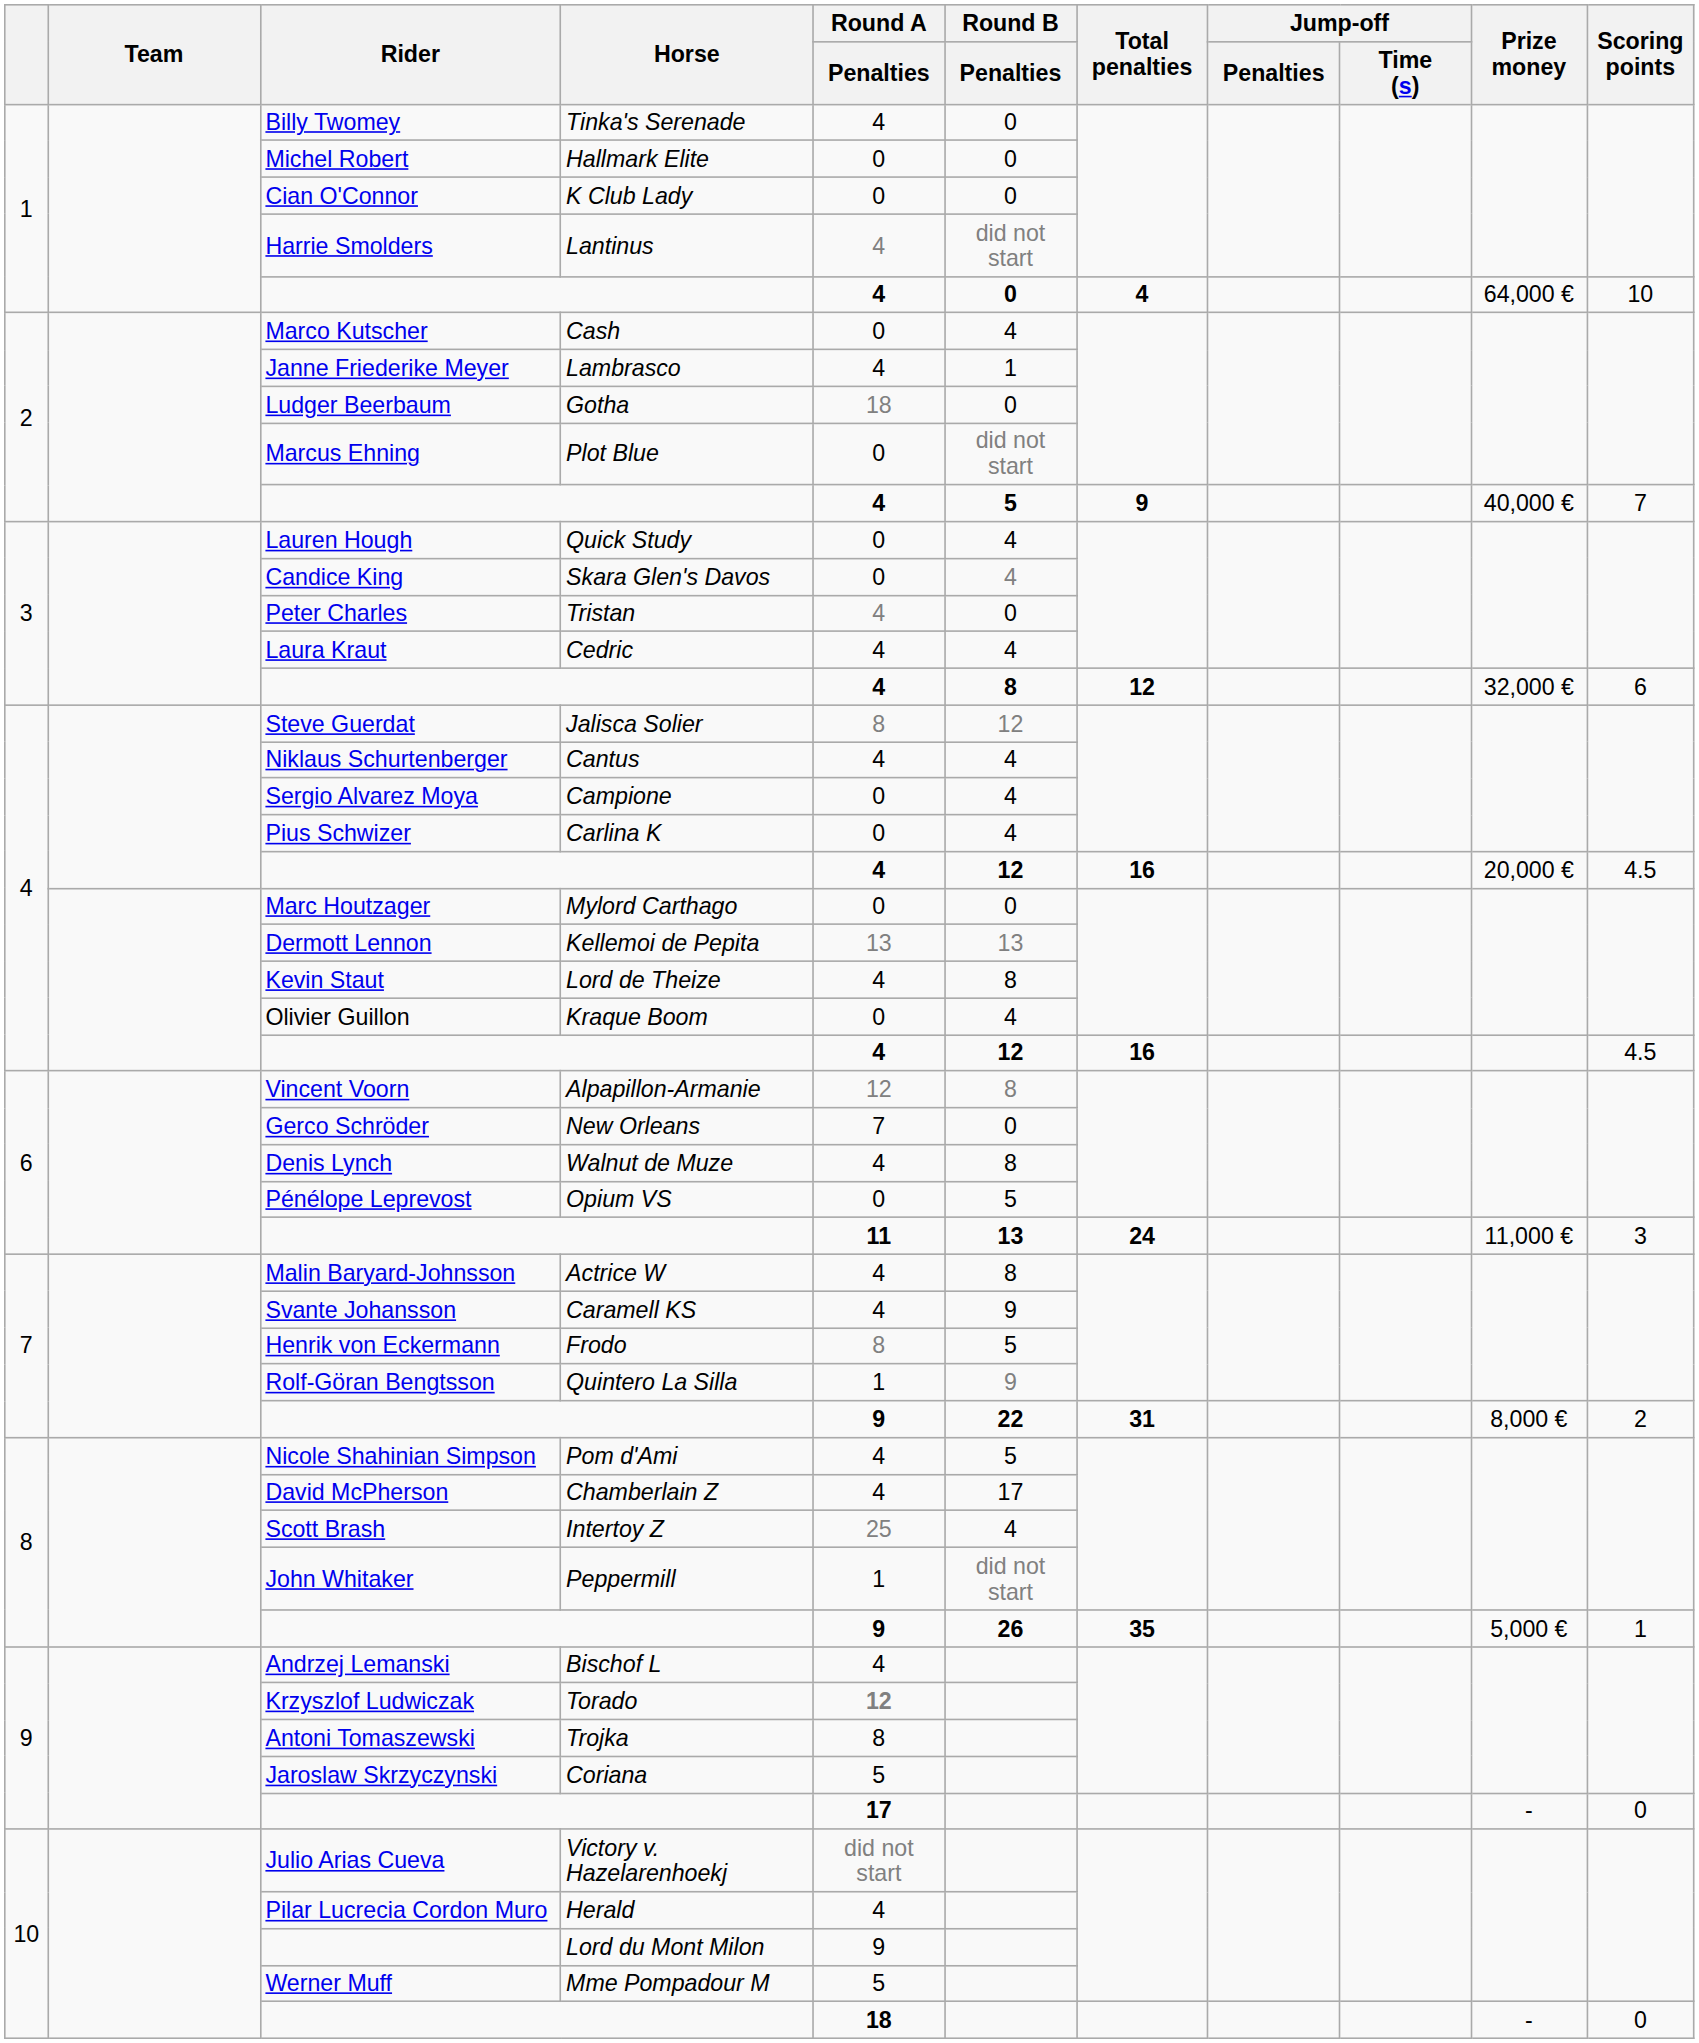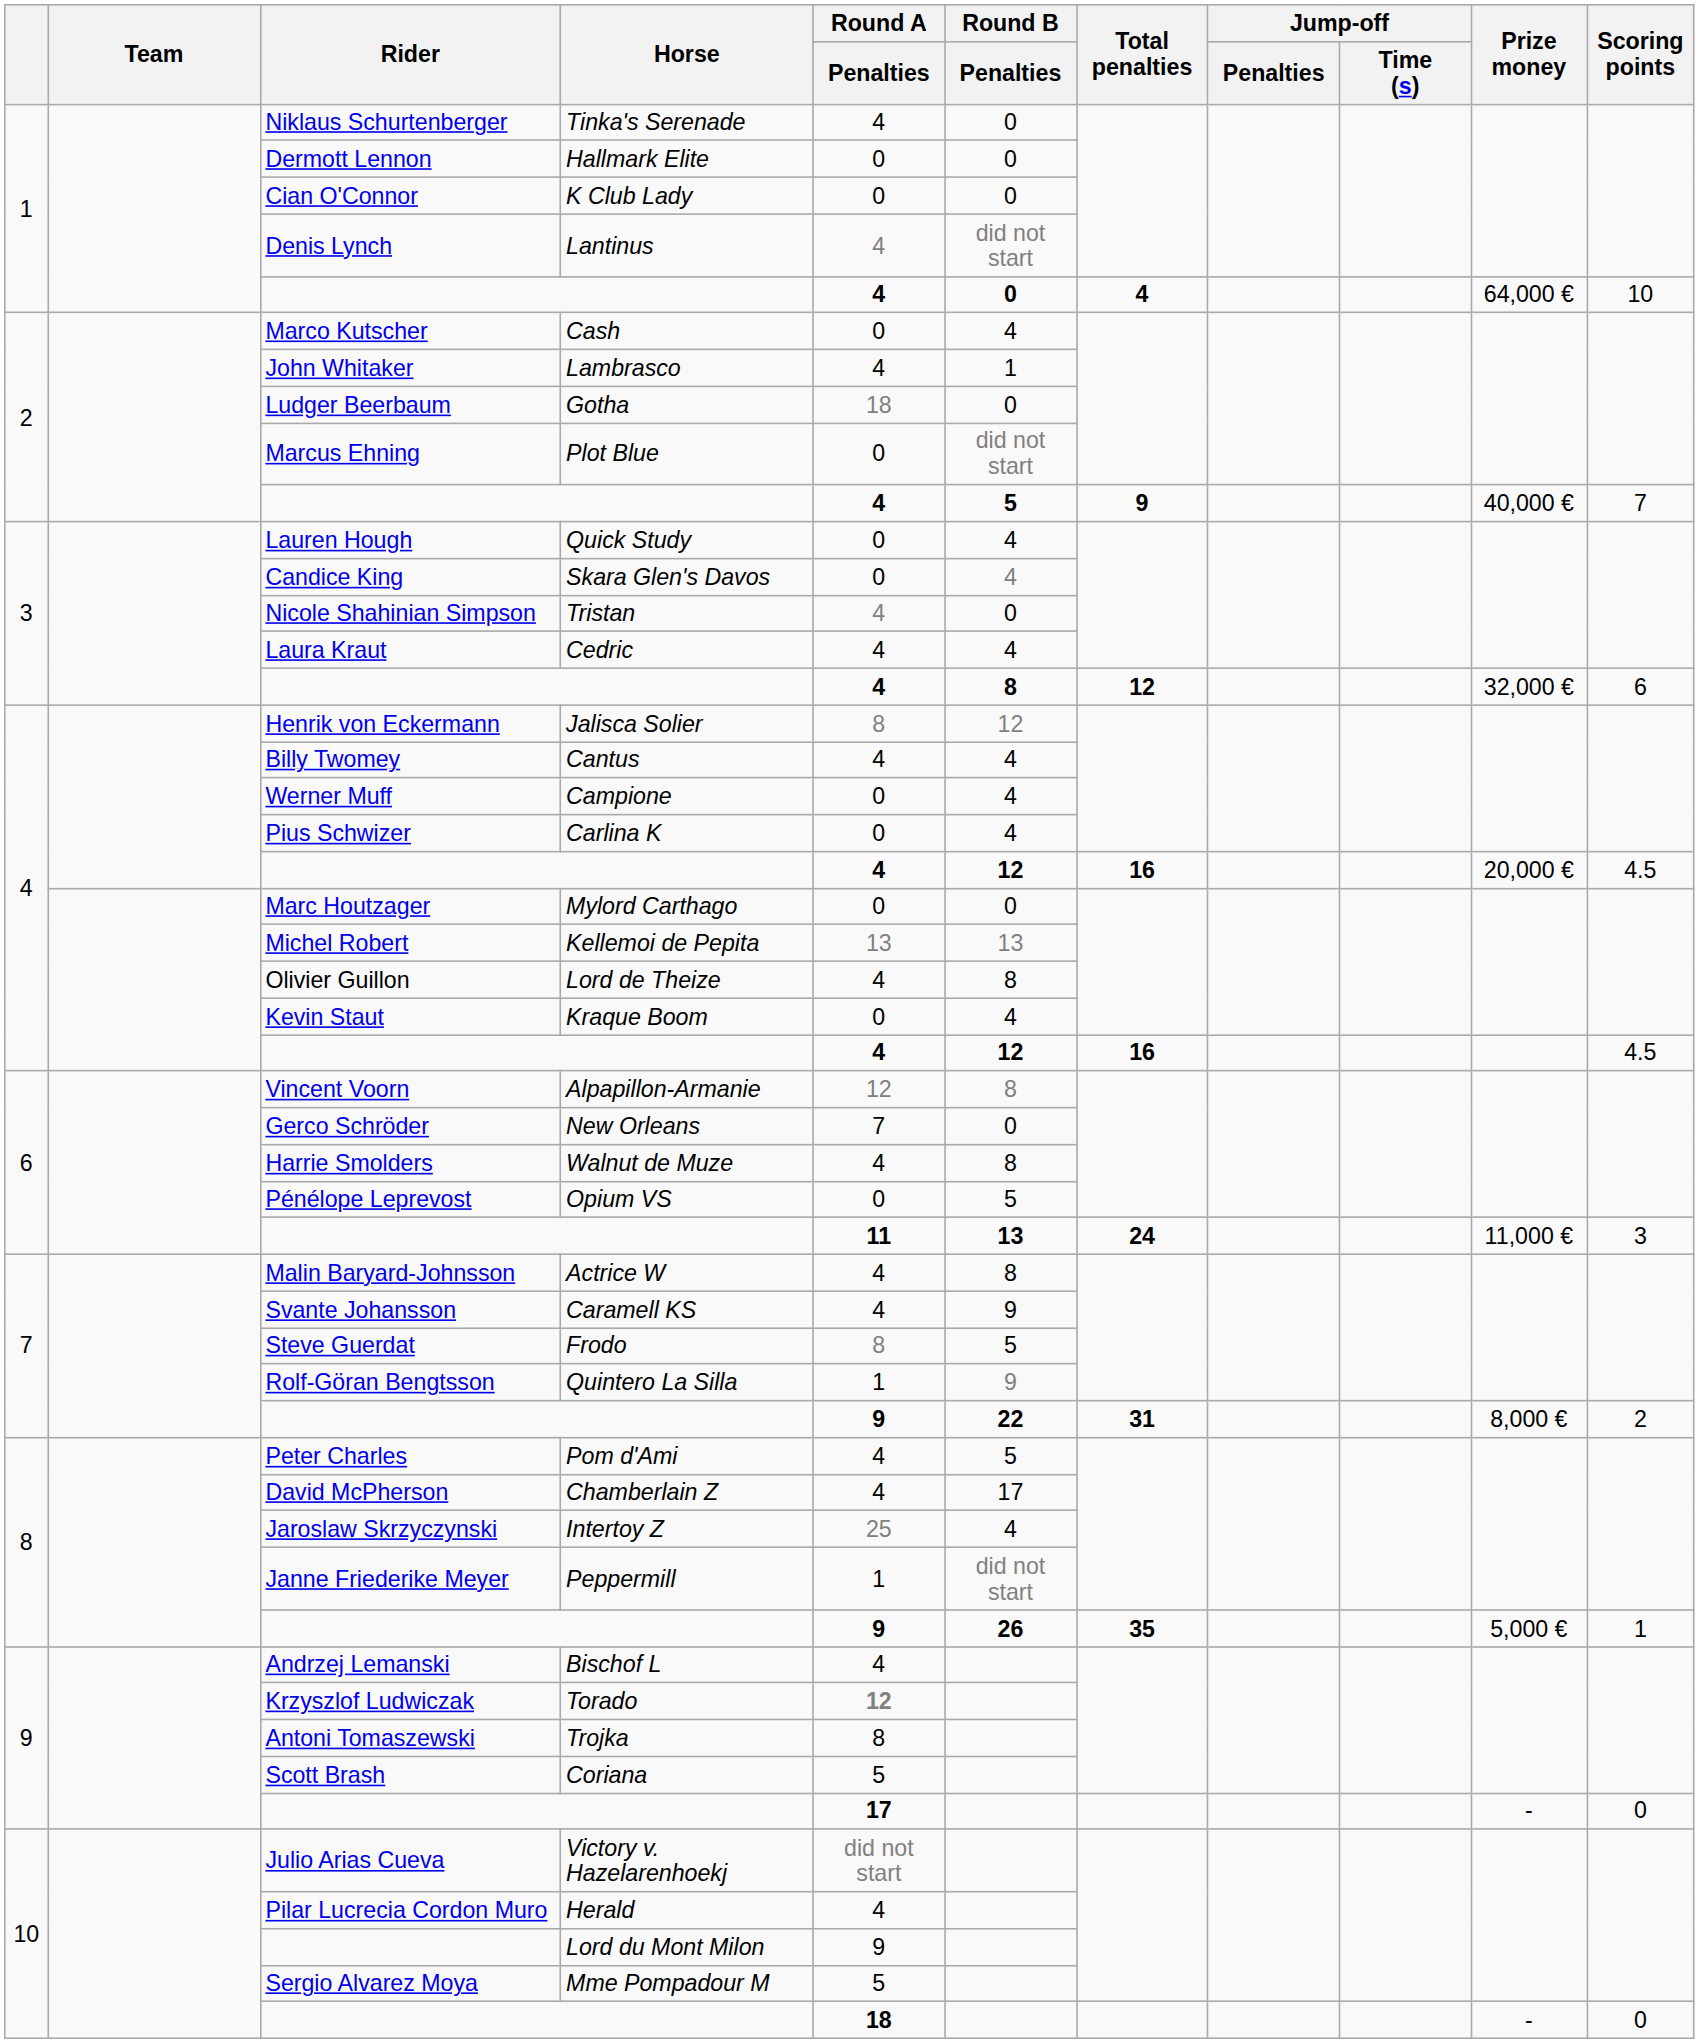 <table class="wikitable" style="font-size: 90%">
 <tr>
 <th rowspan="2" style="width:20px;"></th>
 <th rowspan="2" style="width:125px;">Team</th>
 <th rowspan="2" style="width:180px;">Rider</th>
 <th rowspan="2" style="width:150px;">Horse</th>
 <th>Round A</th>
 <th>Round B</th>
 <th rowspan="2" style="width:75px;">Total penalties</th>
 <th colspan=2>Jump-off</th>
 <th rowspan="2" style="width:65px;">Prize<br>money</th>
 <th rowspan="2" style="width:60px;">Scoring<br>points</th>
 </tr>
 <tr>
 <th width=75>Penalties</th>
 <th width=75>Penalties</th>
 <th width=75>Penalties</th>
 <th width=75>Time<br>(<a href='#'>s</a>)</th>
 </tr>
 <tr>
 <td rowspan="5" style="text-align:center;">1</td>
 <td rowspan=5></td>
-<td><a href='#'>Billy Twomey</a></td>
+<td><a href='#'>Niklaus Schurtenberger</a></td>
 <td><em>Tinka's Serenade</em></td>
 <td align=center>4</td>
 <td align=center>0</td>
 <td rowspan=4></td>
 <td rowspan=4></td>
 <td rowspan=4></td>
 <td rowspan=4></td>
 <td rowspan=4></td>
 </tr>
 <tr>
-<td><a href='#'>Michel Robert</a></td>
+<td><a href='#'>Dermott Lennon</a></td>
 <td><em>Hallmark Elite</em></td>
 <td align=center>0</td>
 <td align=center>0</td>
 </tr>
 <tr>
 <td><a href='#'>Cian O'Connor</a></td>
 <td><em>K Club Lady</em></td>
 <td align=center>0</td>
 <td align=center>0</td>
 </tr>
 <tr>
-<td><a href='#'>Harrie Smolders</a></td>
+<td><a href='#'>Denis Lynch</a></td>
 <td><em>Lantinus</em></td>
 <td style="text-align:center; color:gray;">4</td>
 <td style="text-align:center; color:gray;">did not start</td>
 </tr>
 <tr>
 <td colspan=2></td>
 <td align=center><strong>4</strong></td>
 <td align=center><strong>0</strong></td>
 <td align=center><strong>4</strong></td>
 <td></td>
 <td></td>
 <td align=center>64,000 €</td>
 <td align=center>10</td>
 </tr>
 <tr>
 <td rowspan="5" style="text-align:center;">2</td>
 <td rowspan=5></td>
 <td><a href='#'>Marco Kutscher</a></td>
 <td><em>Cash</em></td>
 <td align=center>0</td>
 <td align=center>4</td>
 <td rowspan=4></td>
 <td rowspan=4></td>
 <td rowspan=4></td>
 <td rowspan=4></td>
 <td rowspan=4></td>
 </tr>
 <tr>
-<td><a href='#'>Janne Friederike Meyer</a></td>
+<td><a href='#'>John Whitaker</a></td>
 <td><em>Lambrasco</em></td>
 <td align=center>4</td>
 <td align=center>1</td>
 </tr>
 <tr>
 <td><a href='#'>Ludger Beerbaum</a></td>
 <td><em>Gotha</em></td>
 <td style="text-align:center; color:gray;">18</td>
 <td align=center>0</td>
 </tr>
 <tr>
 <td><a href='#'>Marcus Ehning</a></td>
 <td><em>Plot Blue</em></td>
 <td align=center>0</td>
 <td style="text-align:center; color:gray;">did not start</td>
 </tr>
 <tr>
 <td colspan=2></td>
 <td align=center><strong>4</strong></td>
 <td align=center><strong>5</strong></td>
 <td align=center><strong>9</strong></td>
 <td></td>
 <td></td>
 <td align=center>40,000 €</td>
 <td align=center>7</td>
 </tr>
 <tr>
 <td rowspan="5" style="text-align:center;">3</td>
 <td rowspan=5></td>
 <td><a href='#'>Lauren Hough</a></td>
 <td><em>Quick Study</em></td>
 <td align=center>0</td>
 <td align=center>4</td>
 <td rowspan=4></td>
 <td rowspan=4></td>
 <td rowspan=4></td>
 <td rowspan=4></td>
 <td rowspan=4></td>
 </tr>
 <tr>
 <td><a href='#'>Candice King</a></td>
 <td><em>Skara Glen's Davos</em></td>
 <td align=center>0</td>
 <td style="text-align:center; color:gray;">4</td>
 </tr>
 <tr>
-<td><a href='#'>Peter Charles</a></td>
+<td><a href='#'>Nicole Shahinian Simpson</a></td>
 <td><em>Tristan</em></td>
 <td style="text-align:center; color:gray;">4</td>
 <td align=center>0</td>
 </tr>
 <tr>
 <td><a href='#'>Laura Kraut</a></td>
 <td><em>Cedric</em></td>
 <td align=center>4</td>
 <td align=center>4</td>
 </tr>
 <tr>
 <td colspan=2></td>
 <td align=center><strong>4</strong></td>
 <td align=center><strong>8</strong></td>
 <td align=center><strong>12</strong></td>
 <td></td>
 <td></td>
 <td align=center>32,000 €</td>
 <td align=center>6</td>
 </tr>
 <tr>
 <td rowspan="10" style="text-align:center;">4</td>
 <td rowspan=5></td>
-<td><a href='#'>Steve Guerdat</a></td>
+<td><a href='#'>Henrik von Eckermann</a></td>
 <td><em>Jalisca Solier</em></td>
 <td style="text-align:center; color:gray;">8</td>
 <td style="text-align:center; color:gray;">12</td>
 <td rowspan=4></td>
 <td rowspan=4></td>
 <td rowspan=4></td>
 <td rowspan=4></td>
 <td rowspan=4></td>
 </tr>
 <tr>
-<td><a href='#'>Niklaus Schurtenberger</a></td>
+<td><a href='#'>Billy Twomey</a></td>
 <td><em>Cantus</em></td>
 <td align=center>4</td>
 <td align=center>4</td>
 </tr>
 <tr>
-<td><a href='#'>Sergio Alvarez Moya</a></td>
+<td><a href='#'>Werner Muff</a></td>
 <td><em>Campione</em></td>
 <td align=center>0</td>
 <td align=center>4</td>
 </tr>
 <tr>
 <td><a href='#'>Pius Schwizer</a></td>
 <td><em>Carlina K</em></td>
 <td align=center>0</td>
 <td align=center>4</td>
 </tr>
 <tr>
 <td colspan=2></td>
 <td align=center><strong>4</strong></td>
 <td align=center><strong>12</strong></td>
 <td align=center><strong>16</strong></td>
 <td></td>
 <td></td>
 <td align=center>20,000 €</td>
 <td align=center>4.5</td>
 </tr>
 <tr>
 <td rowspan=5></td>
 <td><a href='#'>Marc Houtzager</a></td>
 <td><em>Mylord Carthago</em></td>
 <td align=center>0</td>
 <td align=center>0</td>
 <td rowspan=4></td>
 <td rowspan=4></td>
 <td rowspan=4></td>
 <td rowspan=4></td>
 <td rowspan=4></td>
 </tr>
 <tr>
-<td><a href='#'>Dermott Lennon</a></td>
+<td><a href='#'>Michel Robert</a></td>
 <td><em>Kellemoi de Pepita</em></td>
 <td style="text-align:center; color:gray;">13</td>
 <td style="text-align:center; color:gray;">13</td>
 </tr>
 <tr>
-<td><a href='#'>Kevin Staut</a></td>
+<td>Olivier Guillon</td>
 <td><em>Lord de Theize</em></td>
 <td align=center>4</td>
 <td align=center>8</td>
 </tr>
 <tr>
-<td>Olivier Guillon</td>
+<td><a href='#'>Kevin Staut</a></td>
 <td><em>Kraque Boom</em></td>
 <td align=center>0</td>
 <td align=center>4</td>
 </tr>
 <tr>
 <td colspan=2></td>
 <td align=center><strong>4</strong></td>
 <td align=center><strong>12</strong></td>
 <td align=center><strong>16</strong></td>
 <td></td>
 <td></td>
 <td align=center></td>
 <td align=center>4.5</td>
 </tr>
 <tr>
 <td rowspan="5" style="text-align:center;">6</td>
 <td rowspan=5></td>
 <td><a href='#'>Vincent Voorn</a></td>
 <td><em>Alpapillon-Armanie</em></td>
 <td style="text-align:center; color:gray;">12</td>
 <td style="text-align:center; color:gray;">8</td>
 <td rowspan=4></td>
 <td rowspan=4></td>
 <td rowspan=4></td>
 <td rowspan=4></td>
 <td rowspan=4></td>
 </tr>
 <tr>
 <td><a href='#'>Gerco Schröder</a></td>
 <td><em>New Orleans</em></td>
 <td align=center>7</td>
 <td align=center>0</td>
 </tr>
 <tr>
-<td><a href='#'>Denis Lynch</a></td>
+<td><a href='#'>Harrie Smolders</a></td>
 <td><em>Walnut de Muze</em></td>
 <td align=center>4</td>
 <td align=center>8</td>
 </tr>
 <tr>
 <td><a href='#'>Pénélope Leprevost</a></td>
 <td><em>Opium VS</em></td>
 <td align=center>0</td>
 <td align=center>5</td>
 </tr>
 <tr>
 <td colspan=2></td>
 <td align=center><strong>11</strong></td>
 <td align=center><strong>13</strong></td>
 <td align=center><strong>24</strong></td>
 <td></td>
 <td></td>
 <td align=center>11,000 €</td>
 <td align=center>3</td>
 </tr>
 <tr>
 <td rowspan="5" style="text-align:center;">7</td>
 <td rowspan=5></td>
 <td><a href='#'>Malin Baryard-Johnsson</a></td>
 <td><em>Actrice W</em></td>
 <td align=center>4</td>
 <td align=center>8</td>
 <td rowspan=4></td>
 <td rowspan=4></td>
 <td rowspan=4></td>
 <td rowspan=4></td>
 <td rowspan=4></td>
 </tr>
 <tr>
 <td><a href='#'>Svante Johansson</a></td>
 <td><em>Caramell KS</em></td>
 <td align=center>4</td>
 <td align=center>9</td>
 </tr>
 <tr>
-<td><a href='#'>Henrik von Eckermann</a></td>
+<td><a href='#'>Steve Guerdat</a></td>
 <td><em>Frodo</em></td>
 <td style="text-align:center; color:gray;">8</td>
 <td align=center>5</td>
 </tr>
 <tr>
 <td><a href='#'>Rolf-Göran Bengtsson</a></td>
 <td><em>Quintero La Silla</em></td>
 <td align=center>1</td>
 <td style="text-align:center; color:gray;">9</td>
 </tr>
 <tr>
 <td colspan=2></td>
 <td align=center><strong>9</strong></td>
 <td align=center><strong>22</strong></td>
 <td align=center><strong>31</strong></td>
 <td></td>
 <td></td>
 <td align=center>8,000 €</td>
 <td align=center>2</td>
 </tr>
 <tr>
 <td rowspan="5" style="text-align:center;">8</td>
 <td rowspan=5></td>
-<td><a href='#'>Nicole Shahinian Simpson</a></td>
+<td><a href='#'>Peter Charles</a></td>
 <td><em>Pom d'Ami</em></td>
 <td align=center>4</td>
 <td align=center>5</td>
 <td rowspan=4></td>
 <td rowspan=4></td>
 <td rowspan=4></td>
 <td rowspan=4></td>
 <td rowspan=4></td>
 </tr>
 <tr>
 <td><a href='#'>David McPherson</a></td>
 <td><em>Chamberlain Z</em></td>
 <td align=center>4</td>
 <td align=center>17</td>
 </tr>
 <tr>
-<td><a href='#'>Scott Brash</a></td>
+<td><a href='#'>Jaroslaw Skrzyczynski</a></td>
 <td><em>Intertoy Z</em></td>
 <td style="text-align:center; color:gray;">25</td>
 <td align=center>4</td>
 </tr>
 <tr>
-<td><a href='#'>John Whitaker</a></td>
+<td><a href='#'>Janne Friederike Meyer</a></td>
 <td><em>Peppermill</em></td>
 <td align=center>1</td>
 <td style="text-align:center; color:gray;">did not start</td>
 </tr>
 <tr>
 <td colspan=2></td>
 <td align=center><strong>9</strong></td>
 <td align=center><strong>26</strong></td>
 <td align=center><strong>35</strong></td>
 <td></td>
 <td></td>
 <td align=center>5,000 €</td>
 <td align=center>1</td>
 </tr>
 <tr>
 <td rowspan="5" style="text-align:center;">9</td>
 <td rowspan=5></td>
 <td><a href='#'>Andrzej Lemanski</a></td>
 <td><em>Bischof L</em></td>
 <td align=center>4</td>
 <td align=center></td>
 <td rowspan=4></td>
 <td rowspan=4></td>
 <td rowspan=4></td>
 <td rowspan=4></td>
 <td rowspan=4></td>
 </tr>
 <tr>
 <td><a href='#'>Krzyszlof Ludwiczak</a></td>
 <td><em>Torado</em></td>
 <td style="text-align:center; color:gray;"><strong>12</strong></td>
 <td align=center></td>
 </tr>
 <tr>
 <td><a href='#'>Antoni Tomaszewski</a></td>
 <td><em>Trojka</em></td>
 <td align=center>8</td>
 <td align=center></td>
 </tr>
 <tr>
-<td><a href='#'>Jaroslaw Skrzyczynski</a></td>
+<td><a href='#'>Scott Brash</a></td>
 <td><em>Coriana</em></td>
 <td align=center>5</td>
 <td align=center></td>
 </tr>
 <tr>
 <td colspan=2></td>
 <td align=center><strong>17</strong></td>
 <td align=center></td>
 <td align=center></td>
 <td></td>
 <td></td>
 <td align=center>-</td>
 <td align=center>0</td>
 </tr>
 <tr>
 <td rowspan="5" style="text-align:center;">10</td>
 <td rowspan=5></td>
 <td><a href='#'>Julio Arias Cueva</a></td>
 <td><em>Victory v. Hazelarenhoekj</em></td>
 <td style="text-align:center; color:gray;">did not start</td>
 <td align=center></td>
 <td rowspan=4></td>
 <td rowspan=4></td>
 <td rowspan=4></td>
 <td rowspan=4></td>
 <td rowspan=4></td>
 </tr>
 <tr>
 <td><a href='#'>Pilar Lucrecia Cordon Muro</a></td>
 <td><em>Herald</em></td>
 <td align=center>4</td>
 <td align=center></td>
 </tr>
 <tr>
 <td></td>
 <td><em>Lord du Mont Milon</em></td>
 <td align=center>9</td>
 <td align=center></td>
 </tr>
 <tr>
-<td><a href='#'>Werner Muff</a></td>
+<td><a href='#'>Sergio Alvarez Moya</a></td>
 <td><em>Mme Pompadour M</em></td>
 <td align=center>5</td>
 <td align=center></td>
 </tr>
 <tr>
 <td colspan=2></td>
 <td align=center><strong>18</strong></td>
 <td align=center></td>
 <td align=center></td>
 <td></td>
 <td></td>
 <td align=center>-</td>
 <td align=center>0</td>
 </tr>
 </table>
